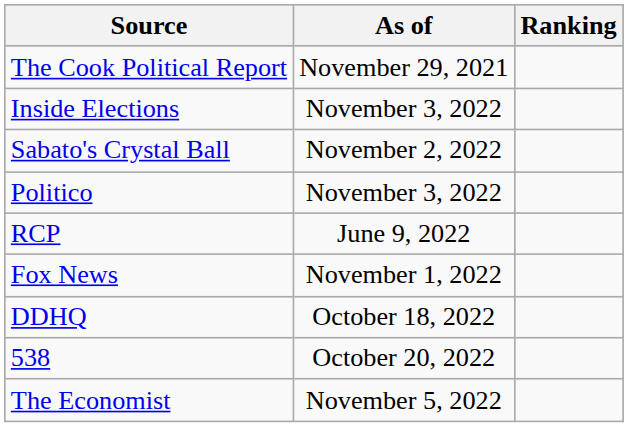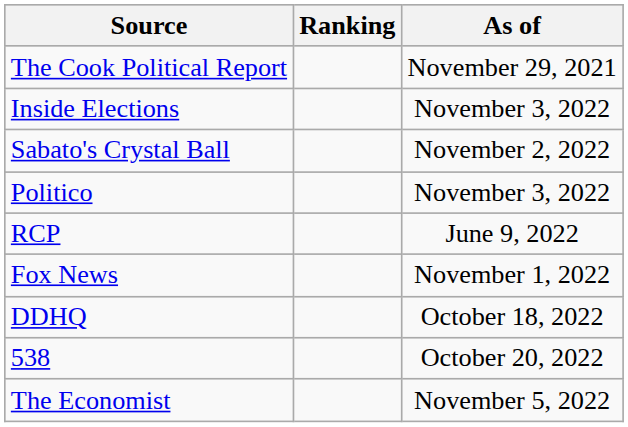 <table class="wikitable" style="text-align:center">
 <tr>
 <th>Source</th>
+<th>Ranking</th>
 <th>As of</th>
-<th>Ranking</th>
 </tr>
 <tr>
 <td align=left><a href='#'>The Cook Political Report</a></td>
+<td></td>
 <td>November 29, 2021</td>
-<td></td>
 </tr>
 <tr>
 <td align=left><a href='#'>Inside Elections</a></td>
+<td></td>
 <td>November 3, 2022</td>
-<td></td>
 </tr>
 <tr>
 <td align=left><a href='#'>Sabato's Crystal Ball</a></td>
+<td></td>
 <td>November 2, 2022</td>
-<td></td>
 </tr>
 <tr>
 <td align="left"><a href='#'>Politico</a></td>
+<td></td>
 <td>November 3, 2022</td>
-<td></td>
 </tr>
 <tr>
 <td align="left"><a href='#'>RCP</a></td>
+<td></td>
 <td>June 9, 2022</td>
-<td></td>
 </tr>
 <tr>
 <td align=left><a href='#'>Fox News</a></td>
+<td></td>
 <td>November 1, 2022</td>
-<td></td>
 </tr>
 <tr>
 <td align="left"><a href='#'>DDHQ</a></td>
+<td></td>
 <td>October 18, 2022</td>
-<td></td>
 </tr>
 <tr>
 <td align="left"><a href='#'>538</a></td>
+<td></td>
 <td>October 20, 2022</td>
-<td></td>
 </tr>
 <tr>
 <td align="left"><a href='#'>The Economist</a></td>
+<td></td>
 <td>November 5, 2022</td>
-<td></td>
 </tr>
 </table>
